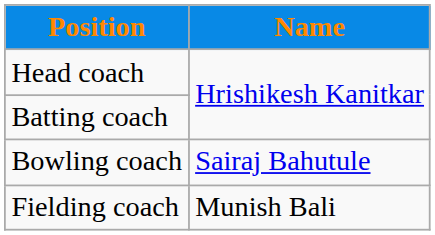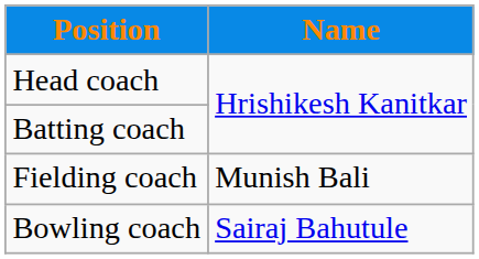 <table class="wikitable">
 <tr>
 <th style="background:#0889e6; color:#FF8800; text-align:center;">Position</th>
 <th style="background:#0889e6; color:#FF8800; text-align:center;">Name</th>
 </tr>
 <tr>
 <td>Head coach</td>
 <td rowspan="2"><a href='#'>Hrishikesh Kanitkar</a></td>
 </tr>
 <tr>
 <td>Batting coach</td>
 </tr>
 <tr>
+<td>Fielding coach</td>
+<td>Munish Bali</td>
+</tr>
+<tr>
 <td>Bowling coach</td>
 <td><a href='#'>Sairaj Bahutule</a></td>
 </tr>
-<tr>
-<td>Fielding coach</td>
-<td>Munish Bali</td>
-</tr>
 </table>
